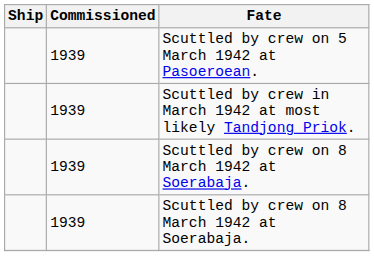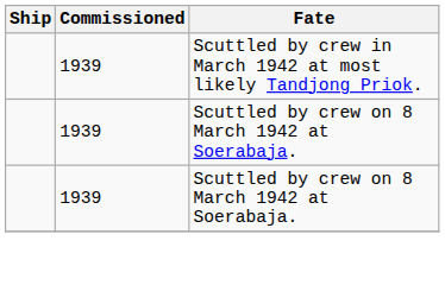 <table class="wikitable" style="font-size:97%;">
 <tr>
 <th>Ship</th>
 <th width="90">Commissioned</th>
 <th width="175">Fate</th>
-</tr>
-<tr>
-<td></td>
-<td>1939</td>
-<td>Scuttled by crew on 5 March 1942 at <a href='#'>Pasoeroean</a>.</td>
 </tr>
 <tr>
 <td></td>
 <td>1939</td>
 <td>Scuttled by crew in March 1942 at most likely <a href='#'>Tandjong Priok</a>.</td>
 </tr>
 <tr>
 <td></td>
 <td>1939</td>
 <td>Scuttled by crew on 8 March 1942 at <a href='#'>Soerabaja</a>.</td>
 </tr>
 <tr>
 <td></td>
 <td>1939</td>
 <td>Scuttled by crew on 8 March 1942 at Soerabaja.</td>
 </tr>
 <tr>
 </tr>
 </table>
